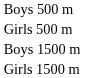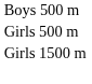 <table>
 <tr>
 <td>Boys 500 m</td>
 <td></td>
 <td></td>
 <td></td>
 </tr>
 <tr>
 <td>Girls 500 m</td>
 <td></td>
 <td></td>
 <td></td>
 </tr>
 <tr>
-<td>Boys 1500 m</td>
-<td></td>
-<td></td>
-<td></td>
-</tr>
-<tr>
 <td>Girls 1500 m</td>
 <td></td>
 <td></td>
 <td></td>
 </tr>
 </table>
